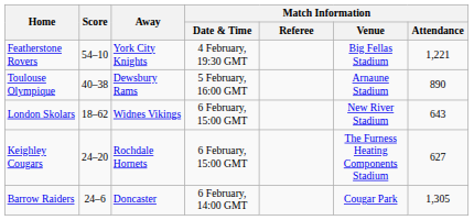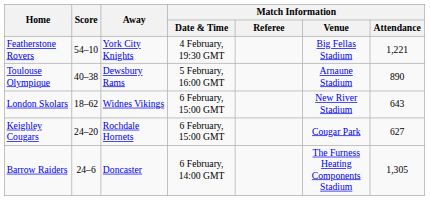 <table class="wikitable" style="text-align: center; font-size:85%;"  cellpadding=3 cellspacing=0 width=95%>
 <tr>
 <th rowspan=2 width=15%>Home</th>
 <th rowspan=2 width=5%>Score</th>
 <th rowspan=2 width=15%>Away</th>
 <th colspan=4>Match Information</th>
 </tr>
 <tr>
 <th width=15%>Date & Time</th>
 <th width=15%>Referee</th>
 <th width=15%>Venue</th>
 <th width=10%>Attendance</th>
 </tr>
 <tr>
 <td align=left> <a href='#'>Featherstone Rovers</a></td>
 <td>54–10</td>
 <td align=left> <a href='#'>York City Knights</a></td>
 <td>4 February, 19:30 GMT</td>
 <td></td>
 <td><a href='#'>Big Fellas Stadium</a></td>
 <td>1,221</td>
 </tr>
 <tr>
 <td align=left> <a href='#'>Toulouse Olympique</a></td>
 <td>40–38</td>
 <td align=left> <a href='#'>Dewsbury Rams</a></td>
 <td>5 February, 16:00 GMT</td>
 <td></td>
 <td><a href='#'>Arnaune Stadium</a></td>
 <td>890</td>
 </tr>
 <tr>
 <td align=left> <a href='#'>London Skolars</a></td>
 <td>18–62</td>
 <td align=left><a href='#'>Widnes Vikings</a></td>
 <td>6 February, 15:00 GMT</td>
 <td></td>
 <td><a href='#'>New River Stadium</a></td>
 <td>643</td>
 </tr>
 <tr>
 <td align=left> <a href='#'>Keighley Cougars</a></td>
 <td>24–20</td>
 <td align=left> <a href='#'>Rochdale Hornets</a></td>
 <td>6 February, 15:00 GMT</td>
 <td></td>
-<td><a href='#'>The Furness Heating Components Stadium</a></td>
+<td><a href='#'>Cougar Park</a></td>
 <td>627</td>
 </tr>
 <tr>
 <td align=left> <a href='#'>Barrow Raiders</a></td>
 <td>24–6</td>
 <td align=left> <a href='#'>Doncaster</a></td>
 <td>6 February, 14:00 GMT</td>
 <td></td>
-<td><a href='#'>Cougar Park</a></td>
+<td><a href='#'>The Furness Heating Components Stadium</a></td>
 <td>1,305</td>
 </tr>
 </table>
